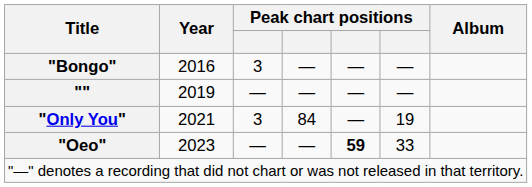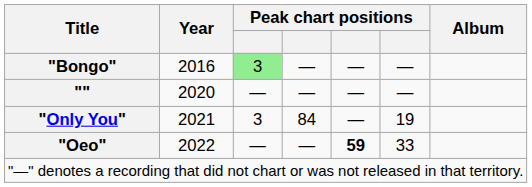 <table class="wikitable plainrowheaders" style="text-align:center;">
 <tr>
 <th scope="col" rowspan="2">Title</th>
 <th scope="col" rowspan="2">Year</th>
 <th scope="col" colspan="4">Peak chart positions</th>
 <th scope="col" rowspan="2">Album</th>
 </tr>
 <tr>
 <th style="width:3em; font-size:85%;"><a href='#'></a><br></th>
 <th style="width:3em; font-size:85%;"><a href='#'></a><br></th>
 <th style="width:3em; font-size:85%;"><a href='#'></a><br></th>
 <th style="width:3em; font-size:85%;"><a href='#'></a><br></th>
 </tr>
 <tr>
 <th scope="row">"Bongo"<br></th>
 <td rowspan="1">2016</td>
-<td>3</td>
+<td style="background: lightgreen;">3</td>
 <td>—</td>
 <td>—</td>
 <td>—</td>
 <td></td>
 </tr>
 <tr>
 <th scope="row">""<br></th>
-<td rowspan="1">2019</td>
+<td rowspan="1">2020</td>
 <td>—</td>
 <td>—</td>
 <td>—</td>
 <td>—</td>
 <td rowspan="1"></td>
 </tr>
 <tr>
 <th scope="row">"<a href='#'>Only You</a>"<br></th>
 <td rowspan="1">2021</td>
 <td>3</td>
 <td>84</td>
 <td>—</td>
 <td>19</td>
 <td rowspan="1"></td>
 </tr>
 <tr>
 <th scope="row">"Oeo"<br></th>
-<td rowspan="1">2023</td>
+<td rowspan="1">2022</td>
 <td>—</td>
 <td>—</td>
 <td><strong>59</strong></td>
 <td>33</td>
 <td></td>
 </tr>
 <tr>
 <td colspan="11" style="font-size:90%">"—" denotes a recording that did not chart or was not released in that territory.</td>
 </tr>
 </table>
